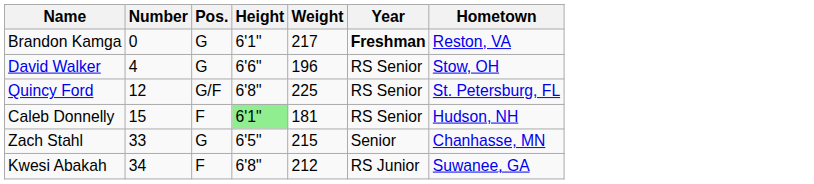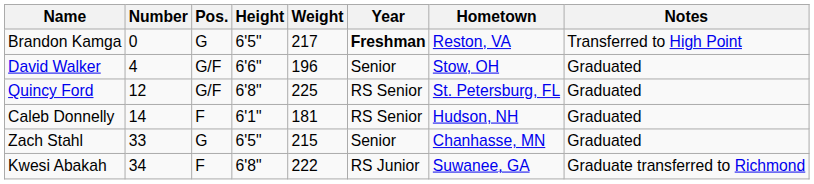 <table class="wikitable sortable" border="1">
 <tr>
 <th>Name</th>
 <th>Number</th>
 <th>Pos.</th>
 <th>Height</th>
 <th>Weight</th>
 <th>Year</th>
 <th>Hometown</th>
+<th class="unsortable">Notes</th>
 </tr>
 <tr>
 <td>Brandon Kamga</td>
 <td>0</td>
 <td>G</td>
-<td>6'1"</td>
+<td>6'5"</td>
 <td>217</td>
 <td><strong>Freshman</strong></td>
 <td><a href='#'>Reston, VA</a></td>
+<td>Transferred to <a href='#'>High Point</a></td>
 </tr>
 <tr>
 <td><a href='#'>David Walker</a></td>
 <td>4</td>
-<td>G</td>
+<td>G/F</td>
 <td>6'6"</td>
 <td>196</td>
-<td>RS Senior</td>
+<td>Senior</td>
 <td><a href='#'>Stow, OH</a></td>
+<td>Graduated</td>
 </tr>
 <tr>
 <td><a href='#'>Quincy Ford</a></td>
 <td>12</td>
 <td>G/F</td>
 <td>6'8"</td>
 <td>225</td>
 <td>RS Senior</td>
 <td><a href='#'>St. Petersburg, FL</a></td>
+<td>Graduated</td>
 </tr>
 <tr>
 <td>Caleb Donnelly</td>
-<td>15</td>
+<td>14</td>
 <td>F</td>
-<td style="background: lightgreen;">6'1"</td>
+<td>6'1"</td>
 <td>181</td>
 <td>RS Senior</td>
 <td><a href='#'>Hudson, NH</a></td>
+<td>Graduated</td>
 </tr>
 <tr>
 <td>Zach Stahl</td>
 <td>33</td>
 <td>G</td>
 <td>6'5"</td>
 <td>215</td>
 <td>Senior</td>
 <td><a href='#'>Chanhasse, MN</a></td>
+<td>Graduated</td>
 </tr>
 <tr>
 <td>Kwesi Abakah</td>
 <td>34</td>
 <td>F</td>
 <td>6'8"</td>
-<td>212</td>
+<td>222</td>
 <td>RS Junior</td>
 <td><a href='#'>Suwanee, GA</a></td>
+<td>Graduate transferred to <a href='#'>Richmond</a></td>
 </tr>
 </table>
